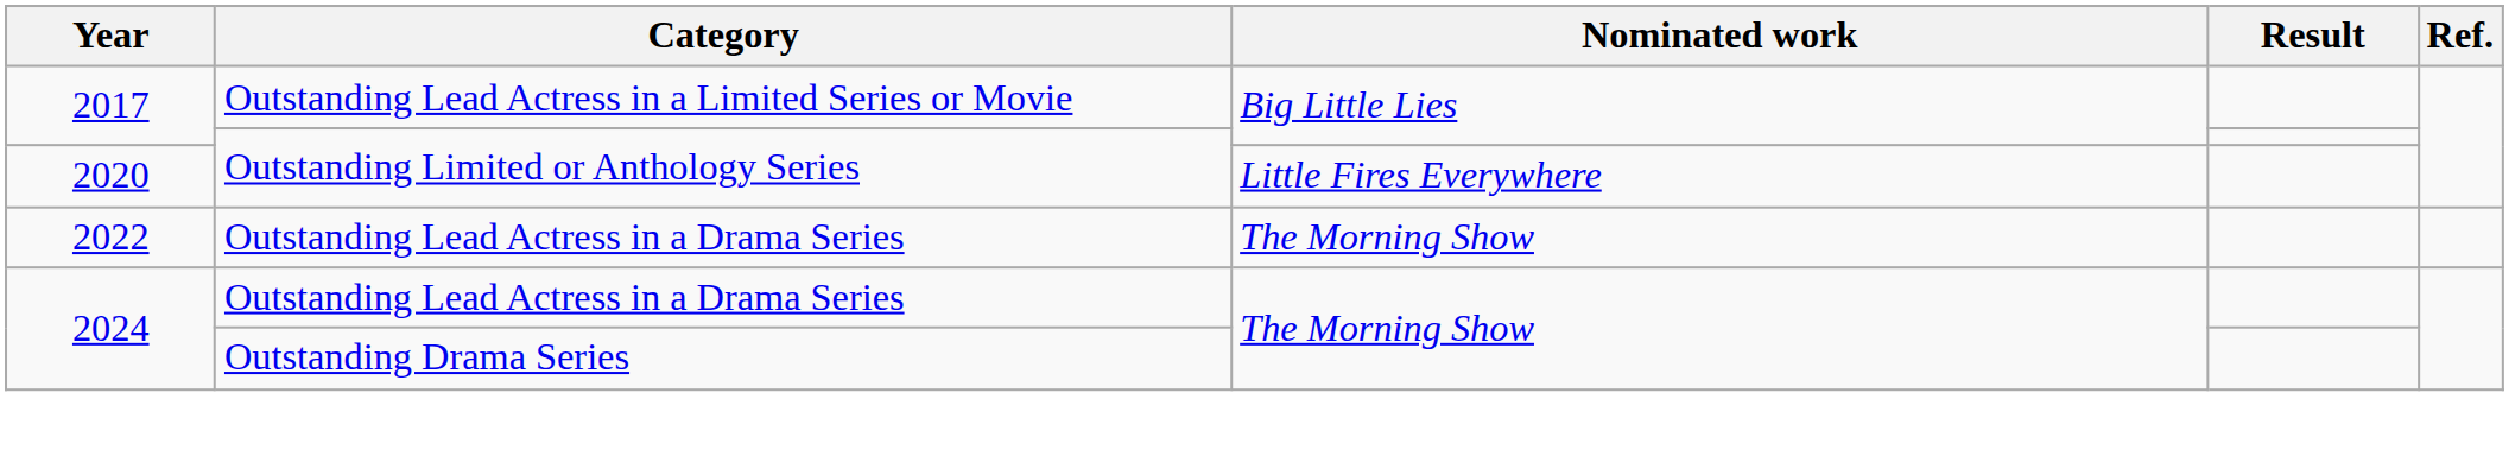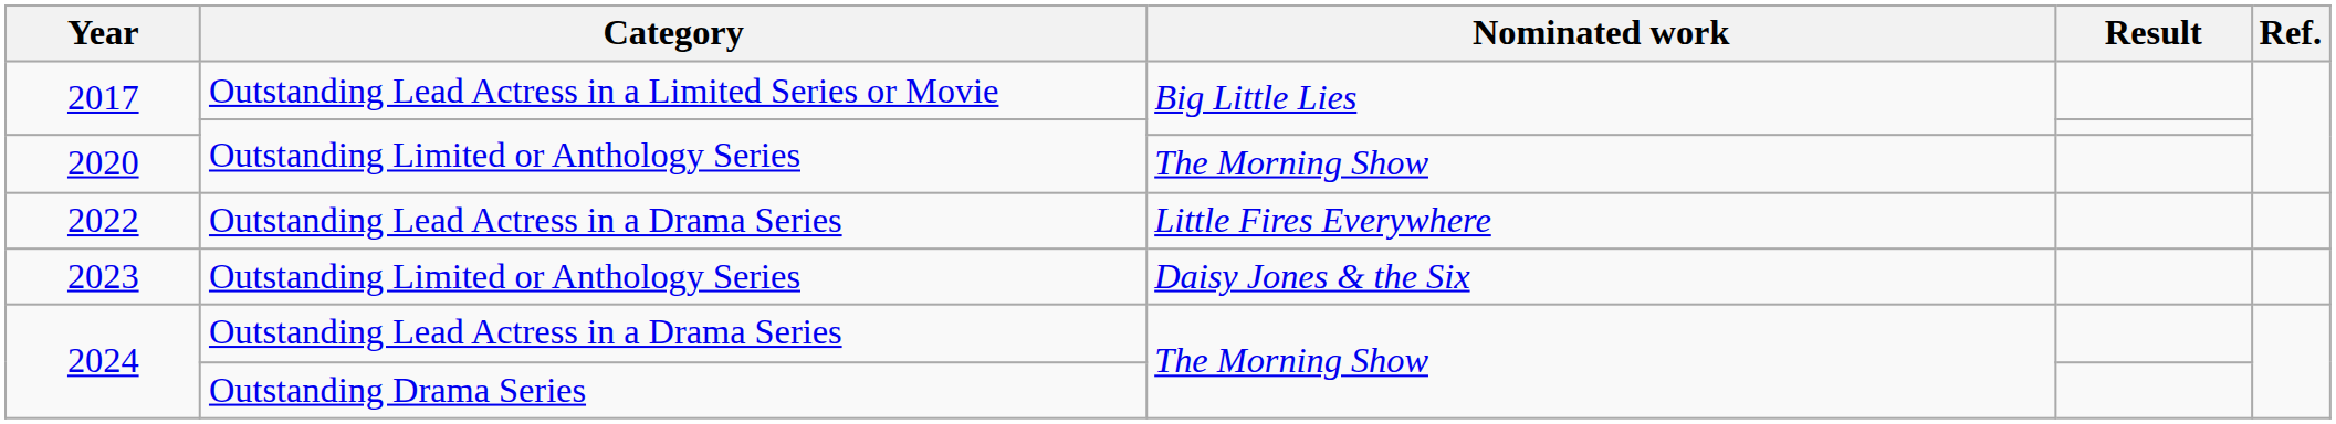 <table class=wikitable>
 <tr>
 <th scope="col" style="width:5em;">Year</th>
 <th scope="col" style="width:26em;">Category</th>
 <th scope="col" style="width:25em;">Nominated work</th>
 <th scope="col" style="width:5em;">Result</th>
 <th>Ref.</th>
 </tr>
 <tr>
 <td style="text-align:center;", rowspan="2"><a href='#'>2017</a></td>
 <td><a href='#'>Outstanding Lead Actress in a Limited Series or Movie</a></td>
 <td rowspan="2"><em><a href='#'>Big Little Lies</a></em></td>
 <td></td>
 <td style="text-align:center;" rowspan="3"></td>
 </tr>
 <tr>
 <td rowspan="2"><a href='#'>Outstanding Limited or Anthology Series</a></td>
 <td></td>
 </tr>
 <tr>
 <td style="text-align:center;"><a href='#'>2020</a></td>
-<td><em><a href='#'>Little Fires Everywhere</a></em></td>
+<td><em><a href='#'>The Morning Show</a></em></td>
 <td></td>
 </tr>
 <tr>
 <td style="text-align:center;"><a href='#'>2022</a></td>
 <td><a href='#'>Outstanding Lead Actress in a Drama Series</a></td>
-<td><em><a href='#'>The Morning Show</a></em></td>
+<td><em><a href='#'>Little Fires Everywhere</a></em></td>
+<td></td>
+<td style="text-align:center;"></td>
+</tr>
+<tr>
+<td style="text-align:center;"><a href='#'>2023</a></td>
+<td><a href='#'>Outstanding Limited or Anthology Series</a></td>
+<td><em><a href='#'>Daisy Jones & the Six</a></em></td>
 <td></td>
 <td style="text-align:center;"></td>
 </tr>
 <tr>
 <td style="text-align:center;" rowspan=2><a href='#'>2024</a></td>
 <td><a href='#'>Outstanding Lead Actress in a Drama Series</a></td>
 <td rowspan=2><em><a href='#'>The Morning Show</a></em></td>
 <td></td>
 <td style="text-align:center;" rowspan=2></td>
 </tr>
 <tr>
 <td><a href='#'>Outstanding Drama Series</a></td>
 <td></td>
 </tr>
 </table>
